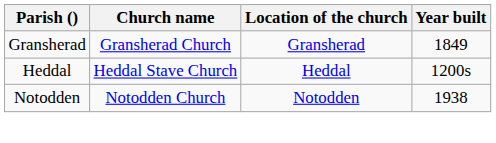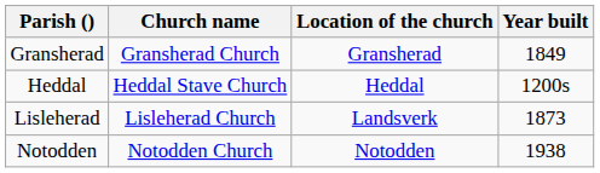 <table class="wikitable" style="text-align:center">
 <tr>
 <th>Parish ()</th>
 <th>Church name</th>
 <th>Location of the church</th>
 <th>Year built</th>
 </tr>
 <tr>
 <td rowspan="1">Gransherad</td>
 <td><a href='#'>Gransherad Church</a></td>
 <td><a href='#'>Gransherad</a></td>
 <td>1849</td>
 </tr>
 <tr>
 <td rowspan="1">Heddal</td>
 <td><a href='#'>Heddal Stave Church</a></td>
 <td><a href='#'>Heddal</a></td>
 <td>1200s</td>
 </tr>
 <tr>
+<td rowspan="1">Lisleherad</td>
+<td><a href='#'>Lisleherad Church</a></td>
+<td><a href='#'>Landsverk</a></td>
+<td>1873</td>
+</tr>
+<tr>
 <td rowspan="1">Notodden</td>
 <td><a href='#'>Notodden Church</a></td>
 <td><a href='#'>Notodden</a></td>
 <td>1938</td>
 </tr>
 </table>
